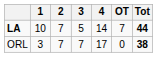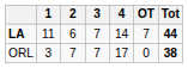 <table align="right" class="wikitable" style="margin-left:3em;">
 <tr style="text-align:center; background-color:#e6e6e6;">
 <th align="left"></th>
 <th width="25">1</th>
 <th width="25">2</th>
 <th width="25">3</th>
 <th width="25">4</th>
 <th width="25">OT</th>
 <th width="25">Tot</th>
 </tr>
 <tr style="text-align:center;">
 <td align="left"><strong>LA</strong></td>
-<td>10</td>
+<td>11</td>
+<td>6</td>
 <td>7</td>
-<td>5</td>
 <td>14</td>
 <td>7</td>
 <td><strong>44</strong></td>
 </tr>
 <tr style="text-align:center;">
 <td align="left">ORL</td>
 <td>3</td>
 <td>7</td>
 <td>7</td>
 <td>17</td>
 <td>0</td>
 <td><strong>38</strong></td>
 </tr>
 </table>
